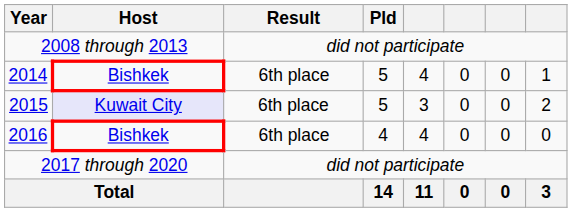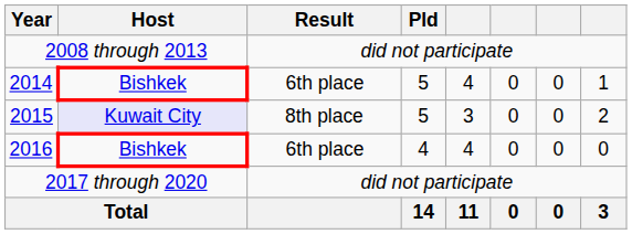 <table class="wikitable" style="text-align:center">
 <tr>
 <th width=30>Year</th>
 <th width=150>Host</th>
 <th width=120>Result</th>
 <th width=30>Pld</th>
 <th width=30></th>
 <th width=30></th>
 <th width=30></th>
 <th width=30></th>
 </tr>
 <tr>
 <td colspan=2><a href='#'>2008</a> <em>through</em> <a href='#'>2013</a></td>
 <td colspan=6><em>did not participate</em></td>
 </tr>
 <tr>
 <td><a href='#'>2014</a></td>
 <td style="border: 3px solid red"> <a href='#'>Bishkek</a></td>
 <td>6th place<br></td>
 <td>5</td>
 <td>4</td>
 <td>0</td>
 <td>0</td>
 <td>1</td>
 </tr>
 <tr>
 <td><a href='#'>2015</a></td>
 <td style="background: lavender;"> <a href='#'>Kuwait City</a></td>
-<td>6th place<br></td>
+<td>8th place<br></td>
 <td>5</td>
 <td>3</td>
 <td>0</td>
 <td>0</td>
 <td>2</td>
 </tr>
 <tr>
 <td><a href='#'>2016</a></td>
 <td style="border: 3px solid red"> <a href='#'>Bishkek</a></td>
 <td>6th place<br></td>
 <td>4</td>
 <td>4</td>
 <td>0</td>
 <td>0</td>
 <td>0</td>
 </tr>
 <tr>
 <td colspan=2><a href='#'>2017</a> <em>through</em> <a href='#'>2020</a></td>
 <td colspan=6><em>did not participate</em></td>
 </tr>
 <tr>
 <th colspan=2>Total</th>
 <th></th>
 <th>14</th>
 <th>11</th>
 <th>0</th>
 <th>0</th>
 <th>3</th>
 </tr>
 </table>
